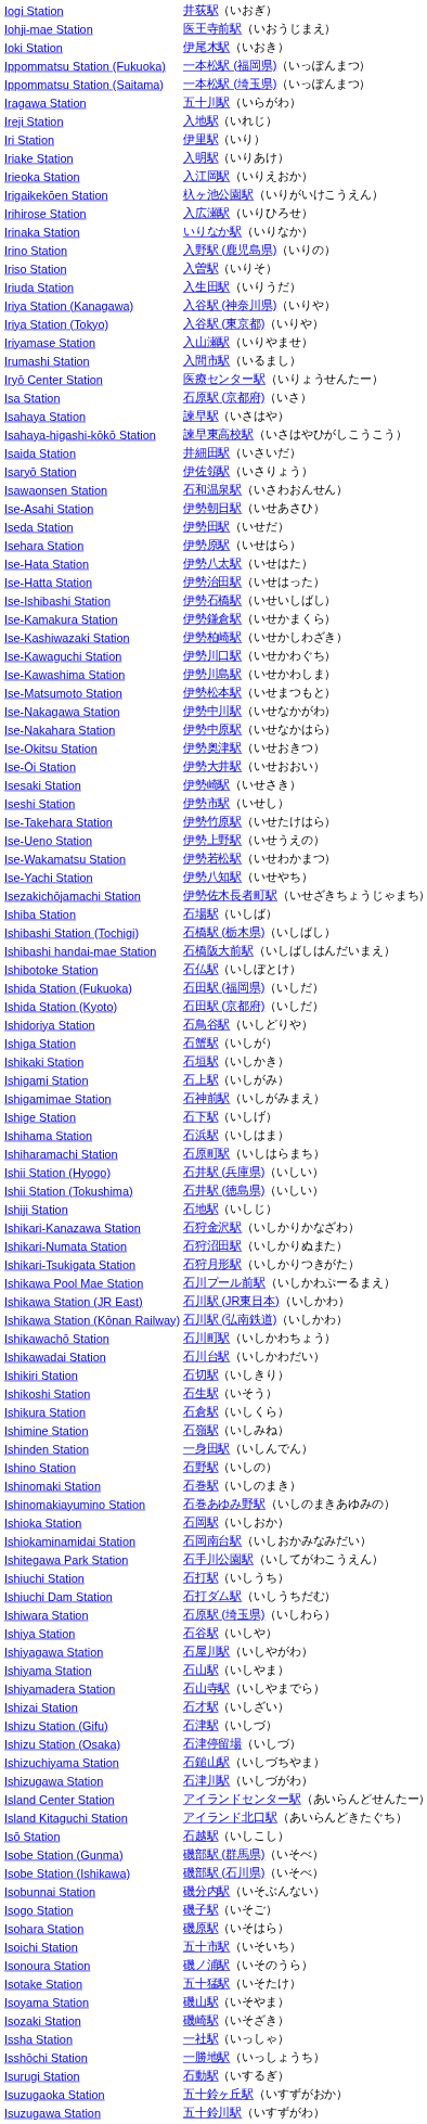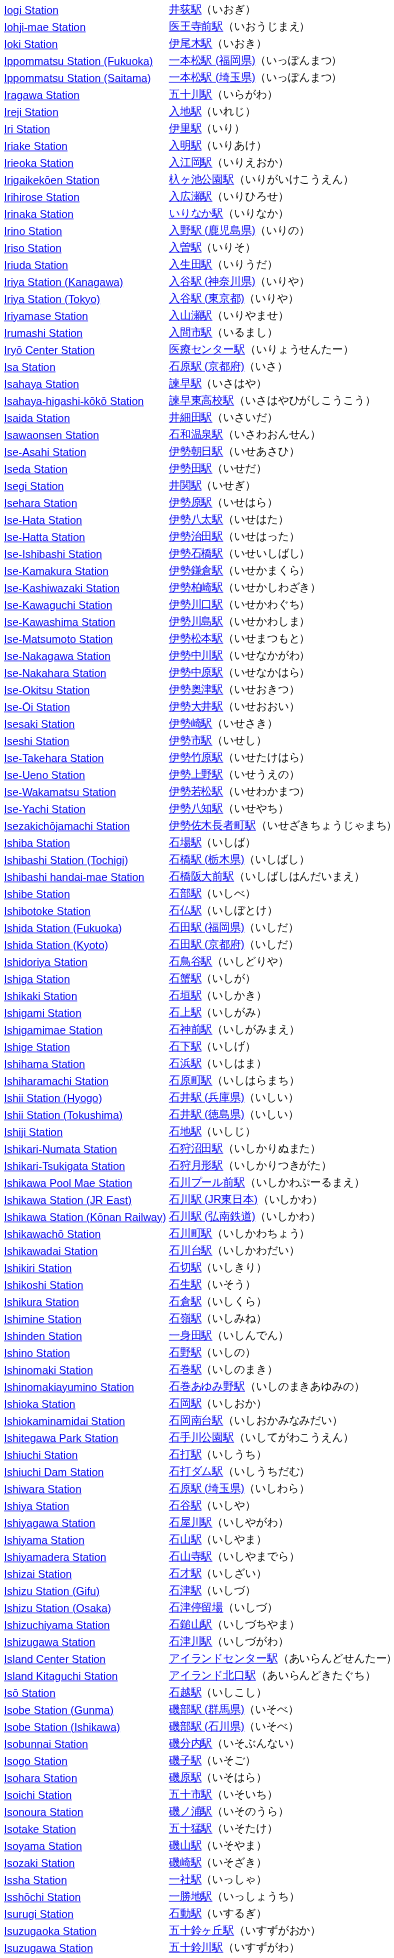 <table>
 <tr>
 <td><a href='#'>Iogi Station</a></td>
 <td><a href='#'>井荻駅</a>（いおぎ）</td>
 </tr>
 <tr>
 <td><a href='#'>Iohji-mae Station</a></td>
 <td><a href='#'>医王寺前駅</a>（いおうじまえ）</td>
 </tr>
 <tr>
 <td><a href='#'>Ioki Station</a></td>
 <td><a href='#'>伊尾木駅</a>（いおき）</td>
 </tr>
 <tr>
 <td><a href='#'>Ippommatsu Station (Fukuoka)</a></td>
 <td><a href='#'>一本松駅 (福岡県)</a>（いっぽんまつ）</td>
 </tr>
 <tr>
 <td><a href='#'>Ippommatsu Station (Saitama)</a></td>
 <td><a href='#'>一本松駅 (埼玉県)</a>（いっぽんまつ）</td>
 </tr>
 <tr>
 <td><a href='#'>Iragawa Station</a></td>
 <td><a href='#'>五十川駅</a>（いらがわ）</td>
 </tr>
 <tr>
 <td><a href='#'>Ireji Station</a></td>
 <td><a href='#'>入地駅</a>（いれじ）</td>
 </tr>
 <tr>
 <td><a href='#'>Iri Station</a></td>
 <td><a href='#'>伊里駅</a>（いり）</td>
 </tr>
 <tr>
 <td><a href='#'>Iriake Station</a></td>
 <td><a href='#'>入明駅</a>（いりあけ）</td>
 </tr>
 <tr>
 <td><a href='#'>Irieoka Station</a></td>
 <td><a href='#'>入江岡駅</a>（いりえおか）</td>
 </tr>
 <tr>
 <td><a href='#'>Irigaikekōen Station</a></td>
 <td><a href='#'>杁ヶ池公園駅</a>（いりがいけこうえん）</td>
 </tr>
 <tr>
 <td><a href='#'>Irihirose Station</a></td>
 <td><a href='#'>入広瀬駅</a>（いりひろせ）</td>
 </tr>
 <tr>
 <td><a href='#'>Irinaka Station</a></td>
 <td><a href='#'>いりなか駅</a>（いりなか）</td>
 </tr>
 <tr>
 <td><a href='#'>Irino Station</a></td>
 <td><a href='#'>入野駅 (鹿児島県)</a>（いりの）</td>
 </tr>
 <tr>
 <td><a href='#'>Iriso Station</a></td>
 <td><a href='#'>入曽駅</a>（いりそ）</td>
 </tr>
 <tr>
 <td><a href='#'>Iriuda Station</a></td>
 <td><a href='#'>入生田駅</a>（いりうだ）</td>
 </tr>
 <tr>
 <td><a href='#'>Iriya Station (Kanagawa)</a></td>
 <td><a href='#'>入谷駅 (神奈川県)</a>（いりや）</td>
 </tr>
 <tr>
 <td><a href='#'>Iriya Station (Tokyo)</a></td>
 <td><a href='#'>入谷駅 (東京都)</a>（いりや）</td>
 </tr>
 <tr>
 <td><a href='#'>Iriyamase Station</a></td>
 <td><a href='#'>入山瀬駅</a>（いりやませ）</td>
 </tr>
 <tr>
 <td><a href='#'>Irumashi Station</a></td>
 <td><a href='#'>入間市駅</a>（いるまし）</td>
 </tr>
 <tr>
 <td><a href='#'>Iryō Center Station</a></td>
 <td><a href='#'>医療センター駅</a>（いりょうせんたー）</td>
 </tr>
 <tr>
 <td><a href='#'>Isa Station</a></td>
 <td><a href='#'>石原駅 (京都府)</a>（いさ）</td>
 </tr>
 <tr>
 <td><a href='#'>Isahaya Station</a></td>
 <td><a href='#'>諫早駅</a>（いさはや）</td>
 </tr>
 <tr>
 <td><a href='#'>Isahaya-higashi-kōkō Station</a></td>
 <td><a href='#'>諫早東高校駅</a>（いさはやひがしこうこう）</td>
 </tr>
 <tr>
 <td><a href='#'>Isaida Station</a></td>
 <td><a href='#'>井細田駅</a>（いさいだ）</td>
 </tr>
 <tr>
-<td><a href='#'>Isaryō Station</a></td>
-<td><a href='#'>伊佐領駅</a>（いさりょう）</td>
-</tr>
-<tr>
 <td><a href='#'>Isawaonsen Station</a></td>
 <td><a href='#'>石和温泉駅</a>（いさわおんせん）</td>
 </tr>
 <tr>
 <td><a href='#'>Ise-Asahi Station</a></td>
 <td><a href='#'>伊勢朝日駅</a>（いせあさひ）</td>
 </tr>
 <tr>
 <td><a href='#'>Iseda Station</a></td>
 <td><a href='#'>伊勢田駅</a>（いせだ）</td>
+</tr>
+<tr>
+<td><a href='#'>Isegi Station</a></td>
+<td><a href='#'>井関駅</a>（いせぎ）</td>
 </tr>
 <tr>
 <td><a href='#'>Isehara Station</a></td>
 <td><a href='#'>伊勢原駅</a>（いせはら）</td>
 </tr>
 <tr>
 <td><a href='#'>Ise-Hata Station</a></td>
 <td><a href='#'>伊勢八太駅</a>（いせはた）</td>
 </tr>
 <tr>
 <td><a href='#'>Ise-Hatta Station</a></td>
 <td><a href='#'>伊勢治田駅</a>（いせはった）</td>
 </tr>
 <tr>
 <td><a href='#'>Ise-Ishibashi Station</a></td>
 <td><a href='#'>伊勢石橋駅</a>（いせいしばし）</td>
 </tr>
 <tr>
 <td><a href='#'>Ise-Kamakura Station</a></td>
 <td><a href='#'>伊勢鎌倉駅</a>（いせかまくら）</td>
 </tr>
 <tr>
 <td><a href='#'>Ise-Kashiwazaki Station</a></td>
 <td><a href='#'>伊勢柏崎駅</a>（いせかしわざき）</td>
 </tr>
 <tr>
 <td><a href='#'>Ise-Kawaguchi Station</a></td>
 <td><a href='#'>伊勢川口駅</a>（いせかわぐち）</td>
 </tr>
 <tr>
 <td><a href='#'>Ise-Kawashima Station</a></td>
 <td><a href='#'>伊勢川島駅</a>（いせかわしま）</td>
 </tr>
 <tr>
 <td><a href='#'>Ise-Matsumoto Station</a></td>
 <td><a href='#'>伊勢松本駅</a>（いせまつもと）</td>
 </tr>
 <tr>
 <td><a href='#'>Ise-Nakagawa Station</a></td>
 <td><a href='#'>伊勢中川駅</a>（いせなかがわ）</td>
 </tr>
 <tr>
 <td><a href='#'>Ise-Nakahara Station</a></td>
 <td><a href='#'>伊勢中原駅</a>（いせなかはら）</td>
 </tr>
 <tr>
 <td><a href='#'>Ise-Okitsu Station</a></td>
 <td><a href='#'>伊勢奥津駅</a>（いせおきつ）</td>
 </tr>
 <tr>
 <td><a href='#'>Ise-Ōi Station</a></td>
 <td><a href='#'>伊勢大井駅</a>（いせおおい）</td>
 </tr>
 <tr>
 <td><a href='#'>Isesaki Station</a></td>
 <td><a href='#'>伊勢崎駅</a>（いせさき）</td>
 </tr>
 <tr>
 <td><a href='#'>Iseshi Station</a></td>
 <td><a href='#'>伊勢市駅</a>（いせし）</td>
 </tr>
 <tr>
 <td><a href='#'>Ise-Takehara Station</a></td>
 <td><a href='#'>伊勢竹原駅</a>（いせたけはら）</td>
 </tr>
 <tr>
 <td><a href='#'>Ise-Ueno Station</a></td>
 <td><a href='#'>伊勢上野駅</a>（いせうえの）</td>
 </tr>
 <tr>
 <td><a href='#'>Ise-Wakamatsu Station</a></td>
 <td><a href='#'>伊勢若松駅</a>（いせわかまつ）</td>
 </tr>
 <tr>
 <td><a href='#'>Ise-Yachi Station</a></td>
 <td><a href='#'>伊勢八知駅</a>（いせやち）</td>
 </tr>
 <tr>
 <td><a href='#'>Isezakichōjamachi Station</a></td>
 <td><a href='#'>伊勢佐木長者町駅</a>（いせざきちょうじゃまち）</td>
 </tr>
 <tr>
 <td><a href='#'>Ishiba Station</a></td>
 <td><a href='#'>石場駅</a>（いしば）</td>
 </tr>
 <tr>
 <td><a href='#'>Ishibashi Station (Tochigi)</a></td>
 <td><a href='#'>石橋駅 (栃木県)</a>（いしばし）</td>
 </tr>
 <tr>
 <td><a href='#'>Ishibashi handai-mae Station</a></td>
 <td><a href='#'>石橋阪大前駅</a>（いしばしはんだいまえ）</td>
 </tr>
 <tr>
+<td><a href='#'>Ishibe Station</a></td>
+<td><a href='#'>石部駅</a>（いしべ）</td>
+</tr>
+<tr>
 <td><a href='#'>Ishibotoke Station</a></td>
 <td><a href='#'>石仏駅</a>（いしぼとけ）</td>
 </tr>
 <tr>
 <td><a href='#'>Ishida Station (Fukuoka)</a></td>
 <td><a href='#'>石田駅 (福岡県)</a>（いしだ）</td>
 </tr>
 <tr>
 <td><a href='#'>Ishida Station (Kyoto)</a></td>
 <td><a href='#'>石田駅 (京都府)</a>（いしだ）</td>
 </tr>
 <tr>
 <td><a href='#'>Ishidoriya Station</a></td>
 <td><a href='#'>石鳥谷駅</a>（いしどりや）</td>
 </tr>
 <tr>
 <td><a href='#'>Ishiga Station</a></td>
 <td><a href='#'>石蟹駅</a>（いしが）</td>
 </tr>
 <tr>
 <td><a href='#'>Ishikaki Station</a></td>
 <td><a href='#'>石垣駅</a>（いしかき）</td>
 </tr>
 <tr>
 <td><a href='#'>Ishigami Station</a></td>
 <td><a href='#'>石上駅</a>（いしがみ）</td>
 </tr>
 <tr>
 <td><a href='#'>Ishigamimae Station</a></td>
 <td><a href='#'>石神前駅</a>（いしがみまえ）</td>
 </tr>
 <tr>
 <td><a href='#'>Ishige Station</a></td>
 <td><a href='#'>石下駅</a>（いしげ）</td>
 </tr>
 <tr>
 <td><a href='#'>Ishihama Station</a></td>
 <td><a href='#'>石浜駅</a>（いしはま）</td>
 </tr>
 <tr>
 <td><a href='#'>Ishiharamachi Station</a></td>
 <td><a href='#'>石原町駅</a>（いしはらまち）</td>
 </tr>
 <tr>
 <td><a href='#'>Ishii Station (Hyogo)</a></td>
 <td><a href='#'>石井駅 (兵庫県)</a>（いしい）</td>
 </tr>
 <tr>
 <td><a href='#'>Ishii Station (Tokushima)</a></td>
 <td><a href='#'>石井駅 (徳島県)</a>（いしい）</td>
 </tr>
 <tr>
 <td><a href='#'>Ishiji Station</a></td>
 <td><a href='#'>石地駅</a>（いしじ）</td>
-</tr>
-<tr>
-<td><a href='#'>Ishikari-Kanazawa Station</a></td>
-<td><a href='#'>石狩金沢駅</a>（いしかりかなざわ）</td>
 </tr>
 <tr>
 <td><a href='#'>Ishikari-Numata Station</a></td>
 <td><a href='#'>石狩沼田駅</a>（いしかりぬまた）</td>
 </tr>
 <tr>
 <td><a href='#'>Ishikari-Tsukigata Station</a></td>
 <td><a href='#'>石狩月形駅</a>（いしかりつきがた）</td>
 </tr>
 <tr>
 <td><a href='#'>Ishikawa Pool Mae Station</a></td>
 <td><a href='#'>石川プール前駅</a>（いしかわぷーるまえ）</td>
 </tr>
 <tr>
 <td><a href='#'>Ishikawa Station (JR East)</a></td>
 <td><a href='#'>石川駅 (JR東日本)</a>（いしかわ）</td>
 </tr>
 <tr>
 <td><a href='#'>Ishikawa Station (Kōnan Railway)</a></td>
 <td><a href='#'>石川駅 (弘南鉄道)</a>（いしかわ）</td>
 </tr>
 <tr>
 <td><a href='#'>Ishikawachō Station</a></td>
 <td><a href='#'>石川町駅</a>（いしかわちょう）</td>
 </tr>
 <tr>
 <td><a href='#'>Ishikawadai Station</a></td>
 <td><a href='#'>石川台駅</a>（いしかわだい）</td>
 </tr>
 <tr>
 <td><a href='#'>Ishikiri Station</a></td>
 <td><a href='#'>石切駅</a>（いしきり）</td>
 </tr>
 <tr>
 <td><a href='#'>Ishikoshi Station</a></td>
 <td><a href='#'>石生駅</a>（いそう）</td>
 </tr>
 <tr>
 <td><a href='#'>Ishikura Station</a></td>
 <td><a href='#'>石倉駅</a>（いしくら）</td>
 </tr>
 <tr>
 <td><a href='#'>Ishimine Station</a></td>
 <td><a href='#'>石嶺駅</a>（いしみね）</td>
 </tr>
 <tr>
 <td><a href='#'>Ishinden Station</a></td>
 <td><a href='#'>一身田駅</a>（いしんでん）</td>
 </tr>
 <tr>
 <td><a href='#'>Ishino Station</a></td>
 <td><a href='#'>石野駅</a>（いしの）</td>
 </tr>
 <tr>
 <td><a href='#'>Ishinomaki Station</a></td>
 <td><a href='#'>石巻駅</a>（いしのまき）</td>
 </tr>
 <tr>
 <td><a href='#'>Ishinomakiayumino Station</a></td>
 <td><a href='#'>石巻あゆみ野駅</a>（いしのまきあゆみの）</td>
 </tr>
 <tr>
 <td><a href='#'>Ishioka Station</a></td>
 <td><a href='#'>石岡駅</a>（いしおか）</td>
 </tr>
 <tr>
 <td><a href='#'>Ishiokaminamidai Station</a></td>
 <td><a href='#'>石岡南台駅</a>（いしおかみなみだい）</td>
 </tr>
 <tr>
 <td><a href='#'>Ishitegawa Park Station</a></td>
 <td><a href='#'>石手川公園駅</a>（いしてがわこうえん）</td>
 </tr>
 <tr>
 <td><a href='#'>Ishiuchi Station</a></td>
 <td><a href='#'>石打駅</a>（いしうち）</td>
 </tr>
 <tr>
 <td><a href='#'>Ishiuchi Dam Station</a></td>
 <td><a href='#'>石打ダム駅</a>（いしうちだむ）</td>
 </tr>
 <tr>
 <td><a href='#'>Ishiwara Station</a></td>
 <td><a href='#'>石原駅 (埼玉県)</a>（いしわら）</td>
 </tr>
 <tr>
 <td><a href='#'>Ishiya Station</a></td>
 <td><a href='#'>石谷駅</a>（いしや）</td>
 </tr>
 <tr>
 <td><a href='#'>Ishiyagawa Station</a></td>
 <td><a href='#'>石屋川駅</a>（いしやがわ）</td>
 </tr>
 <tr>
 <td><a href='#'>Ishiyama Station</a></td>
 <td><a href='#'>石山駅</a>（いしやま）</td>
 </tr>
 <tr>
 <td><a href='#'>Ishiyamadera Station</a></td>
 <td><a href='#'>石山寺駅</a>（いしやまでら）</td>
 </tr>
 <tr>
 <td><a href='#'>Ishizai Station</a></td>
 <td><a href='#'>石才駅</a>（いしざい）</td>
 </tr>
 <tr>
 <td><a href='#'>Ishizu Station (Gifu)</a></td>
 <td><a href='#'>石津駅</a>（いしづ）</td>
 </tr>
 <tr>
 <td><a href='#'>Ishizu Station (Osaka)</a></td>
 <td><a href='#'>石津停留場</a>（いしづ）</td>
 </tr>
 <tr>
 <td><a href='#'>Ishizuchiyama Station</a></td>
 <td><a href='#'>石鎚山駅</a>（いしづちやま）</td>
 </tr>
 <tr>
 <td><a href='#'>Ishizugawa Station</a></td>
 <td><a href='#'>石津川駅</a>（いしづがわ）</td>
 </tr>
 <tr>
 <td><a href='#'>Island Center Station</a></td>
 <td><a href='#'>アイランドセンター駅</a>（あいらんどせんたー）</td>
 </tr>
 <tr>
 <td><a href='#'>Island Kitaguchi Station</a></td>
 <td><a href='#'>アイランド北口駅</a>（あいらんどきたぐち）</td>
 </tr>
 <tr>
 <td><a href='#'>Isō Station</a></td>
 <td><a href='#'>石越駅</a>（いしこし）</td>
 </tr>
 <tr>
 <td><a href='#'>Isobe Station (Gunma)</a></td>
 <td><a href='#'>磯部駅 (群馬県)</a>（いそべ）</td>
 </tr>
 <tr>
 <td><a href='#'>Isobe Station (Ishikawa)</a></td>
 <td><a href='#'>磯部駅 (石川県)</a>（いそべ）</td>
 </tr>
 <tr>
 <td><a href='#'>Isobunnai Station</a></td>
 <td><a href='#'>磯分内駅</a>（いそぶんない）</td>
 </tr>
 <tr>
 <td><a href='#'>Isogo Station</a></td>
 <td><a href='#'>磯子駅</a>（いそご）</td>
 </tr>
 <tr>
 <td><a href='#'>Isohara Station</a></td>
 <td><a href='#'>磯原駅</a>（いそはら）</td>
 </tr>
 <tr>
 <td><a href='#'>Isoichi Station</a></td>
 <td><a href='#'>五十市駅</a>（いそいち）</td>
 </tr>
 <tr>
 <td><a href='#'>Isonoura Station</a></td>
 <td><a href='#'>磯ノ浦駅</a>（いそのうら）</td>
 </tr>
 <tr>
 <td><a href='#'>Isotake Station</a></td>
 <td><a href='#'>五十猛駅</a>（いそたけ）</td>
 </tr>
 <tr>
 <td><a href='#'>Isoyama Station</a></td>
 <td><a href='#'>磯山駅</a>（いそやま）</td>
 </tr>
 <tr>
 <td><a href='#'>Isozaki Station</a></td>
 <td><a href='#'>磯崎駅</a>（いそざき）</td>
 </tr>
 <tr>
 <td><a href='#'>Issha Station</a></td>
 <td><a href='#'>一社駅</a>（いっしゃ）</td>
 </tr>
 <tr>
 <td><a href='#'>Isshōchi Station</a></td>
 <td><a href='#'>一勝地駅</a>（いっしょうち）</td>
 </tr>
 <tr>
 <td><a href='#'>Isurugi Station</a></td>
 <td><a href='#'>石動駅</a>（いするぎ）</td>
 </tr>
 <tr>
 <td><a href='#'>Isuzugaoka Station</a></td>
 <td><a href='#'>五十鈴ヶ丘駅</a>（いすずがおか）</td>
 </tr>
 <tr>
 <td><a href='#'>Isuzugawa Station</a></td>
 <td><a href='#'>五十鈴川駅</a>（いすずがわ）</td>
 </tr>
 </table>
